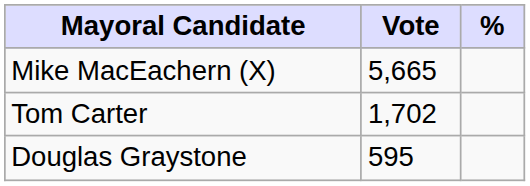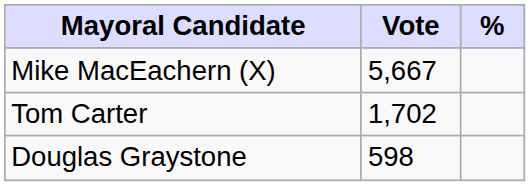 <table class="wikitable">
 <tr>
 <th style="background:#ddf; width:200px;">Mayoral Candidate </th>
 <th style="background:#ddf; width:50px;">Vote</th>
 <th style="background:#ddf; width:30px;">%</th>
 </tr>
 <tr>
 <td>Mike MacEachern (X)</td>
-<td>5,665</td>
+<td>5,667</td>
 <td></td>
 </tr>
 <tr>
 <td>Tom Carter</td>
 <td>1,702</td>
 <td></td>
 </tr>
 <tr>
 <td>Douglas Graystone</td>
-<td>595</td>
+<td>598</td>
 <td></td>
 </tr>
 </table>
